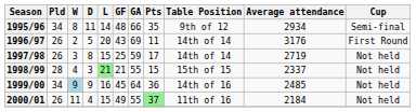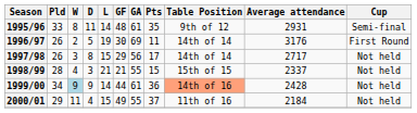 <table class="wikitable" style="text-align:center">
 <tr>
 <th>Season</th>
 <th>Pld</th>
 <th>W</th>
 <th>D</th>
 <th>L</th>
 <th>GF</th>
 <th>GA</th>
 <th>Pts</th>
 <th>Table Position</th>
 <th>Average attendance</th>
 <th>Cup</th>
 </tr>
 <tr>
 <th>1995/96</th>
-<td>34</td>
+<td>33</td>
 <td>8</td>
 <td>11</td>
 <td>14</td>
 <td>48</td>
-<td>66</td>
+<td>61</td>
 <td>35</td>
 <td>9th of 12</td>
-<td>2934</td>
+<td>2931</td>
 <td>Semi-final</td>
 </tr>
 <tr>
 <th>1996/97</th>
 <td>26</td>
 <td>2</td>
 <td>5</td>
-<td>20</td>
-<td>43</td>
+<td>19</td>
+<td>30</td>
 <td>69</td>
 <td>11</td>
 <td>14th of 14</td>
 <td>3176</td>
 <td>First Round</td>
 </tr>
 <tr>
 <th>1997/98</th>
 <td>26</td>
 <td>3</td>
 <td>8</td>
 <td>15</td>
-<td>25</td>
-<td>59</td>
+<td>29</td>
+<td>56</td>
 <td>17</td>
 <td>14th of 14</td>
-<td>2719</td>
+<td>2717</td>
 <td>Not held</td>
 </tr>
 <tr>
 <th>1998/99</th>
 <td>28</td>
 <td>4</td>
 <td>3</td>
-<td style="background: lightgreen;">21</td>
+<td>21</td>
 <td>21</td>
 <td>55</td>
 <td>15</td>
 <td>15th of 15</td>
 <td>2337</td>
 <td>Not held</td>
 </tr>
 <tr>
 <th>1999/00</th>
 <td>34</td>
 <td style="background: lightblue;">9</td>
 <td>9</td>
-<td>16</td>
-<td>45</td>
-<td>64</td>
+<td>14</td>
+<td>44</td>
+<td>61</td>
 <td>36</td>
-<td>14th of 16</td>
-<td>2485</td>
+<td style="background: lightsalmon;">14th of 16</td>
+<td>2428</td>
 <td>Not held</td>
 </tr>
 <tr>
 <th>2000/01</th>
-<td>26</td>
+<td>29</td>
 <td>11</td>
 <td>4</td>
 <td>15</td>
 <td>49</td>
 <td>55</td>
-<td style="background: lightgreen;">37</td>
+<td>37</td>
 <td>11th of 16</td>
 <td>2184</td>
 <td>Not held</td>
 </tr>
 <tr>
 </tr>
 </table>
